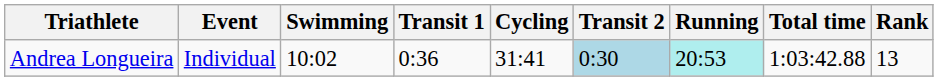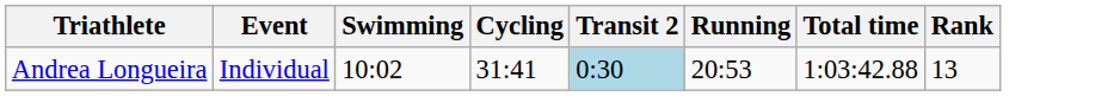 <table class="wikitable" border="1">
 <tr>
 <th>Triathlete</th>
 <th>Event</th>
 <th>Swimming</th>
-<th>Transit 1</th>
 <th>Cycling</th>
 <th>Transit 2</th>
 <th>Running</th>
 <th>Total time</th>
 <th>Rank</th>
 </tr>
 <tr>
 <td><a href='#'>Andrea Longueira</a></td>
 <td><a href='#'>Individual</a></td>
 <td>10:02</td>
-<td>0:36</td>
 <td>31:41</td>
 <td style="background: lightblue;">0:30</td>
-<td style="background: paleturquoise;">20:53</td>
+<td>20:53</td>
 <td>1:03:42.88</td>
 <td>13</td>
 </tr>
 </table>
